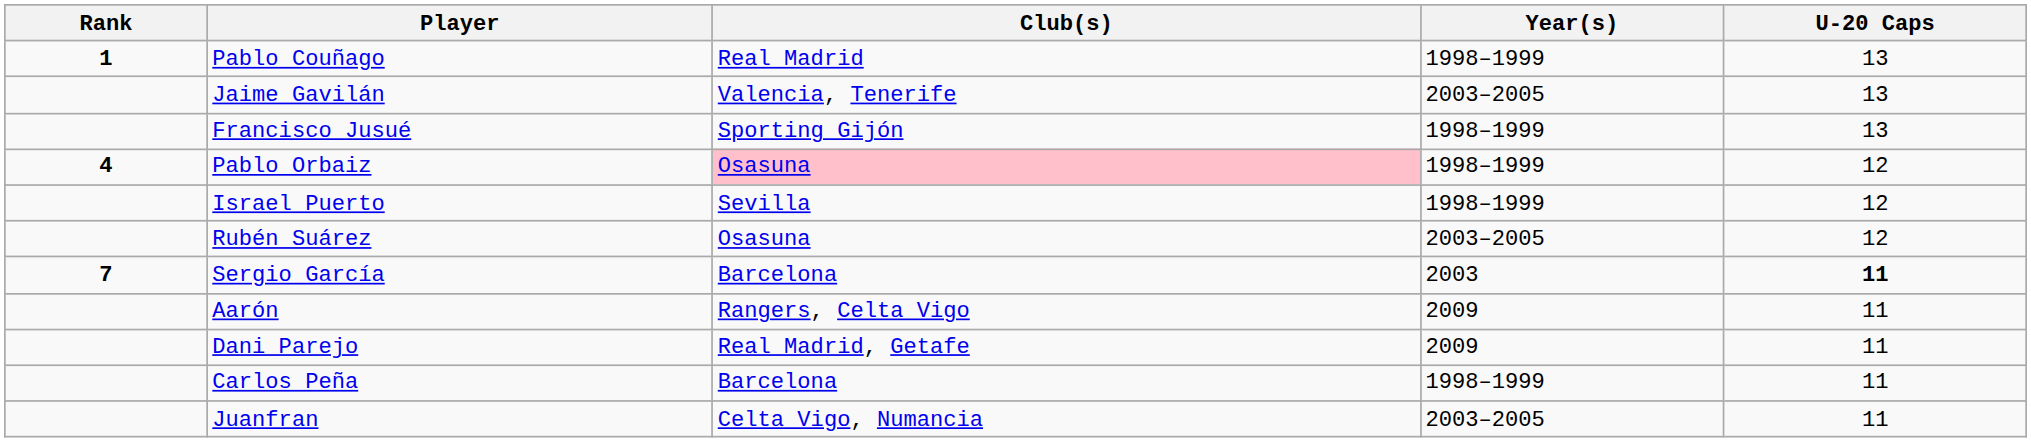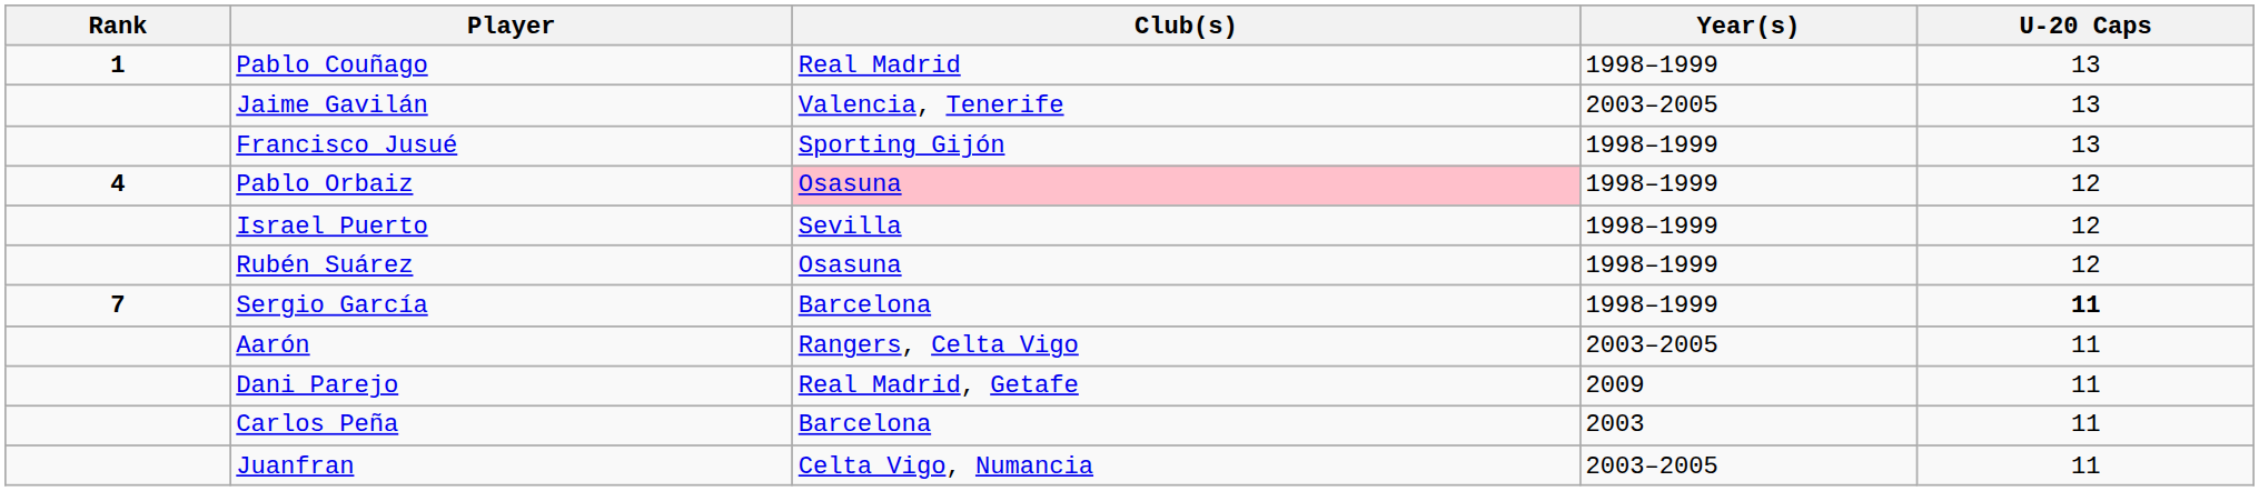 <table class="wikitable" width=60%>
 <tr>
 <th width = 10%>Rank</th>
 <th width = 25%>Player</th>
 <th width = 35%>Club(s)</th>
 <th width = 15%>Year(s)</th>
 <th width = 15%>U-20 Caps</th>
 </tr>
 <tr>
 <td align=center><strong>1</strong></td>
 <td><a href='#'>Pablo Couñago</a></td>
 <td><a href='#'>Real Madrid</a></td>
 <td>1998–1999</td>
 <td align=center>13</td>
 </tr>
 <tr>
 <td align=center> </td>
 <td><a href='#'>Jaime Gavilán</a></td>
 <td><a href='#'>Valencia</a>, <a href='#'>Tenerife</a></td>
 <td>2003–2005</td>
 <td align=center>13</td>
 </tr>
 <tr>
 <td align=center> </td>
 <td><a href='#'>Francisco Jusué</a></td>
 <td><a href='#'>Sporting Gijón</a></td>
 <td>1998–1999</td>
 <td align=center>13</td>
 </tr>
 <tr>
 <td align=center><strong>4</strong></td>
 <td><a href='#'>Pablo Orbaiz</a></td>
 <td style="background: pink;"><a href='#'>Osasuna</a></td>
 <td>1998–1999</td>
 <td align=center>12</td>
 </tr>
 <tr>
 <td align=center> </td>
 <td><a href='#'>Israel Puerto</a></td>
 <td><a href='#'>Sevilla</a></td>
 <td>1998–1999</td>
 <td align=center>12</td>
 </tr>
 <tr>
 <td align=center> </td>
 <td><a href='#'>Rubén Suárez</a></td>
 <td><a href='#'>Osasuna</a></td>
-<td>2003–2005</td>
+<td>1998–1999</td>
 <td align=center>12</td>
 </tr>
 <tr>
 <td align=center><strong>7</strong></td>
 <td><a href='#'>Sergio García</a></td>
 <td><a href='#'>Barcelona</a></td>
-<td>2003</td>
+<td>1998–1999</td>
 <td align=center><strong>11</strong></td>
 </tr>
 <tr>
 <td align=center> </td>
 <td><a href='#'>Aarón</a></td>
 <td><a href='#'>Rangers</a>, <a href='#'>Celta Vigo</a></td>
-<td>2009</td>
+<td>2003–2005</td>
 <td align=center>11</td>
 </tr>
 <tr>
 <td align=center> </td>
 <td><a href='#'>Dani Parejo</a></td>
 <td><a href='#'>Real Madrid</a>, <a href='#'>Getafe</a></td>
 <td>2009</td>
 <td align=center>11</td>
 </tr>
 <tr>
 <td align=center> </td>
 <td><a href='#'>Carlos Peña</a></td>
 <td><a href='#'>Barcelona</a></td>
-<td>1998–1999</td>
+<td>2003</td>
 <td align=center>11</td>
 </tr>
 <tr>
 <td align=center> </td>
 <td><a href='#'>Juanfran</a></td>
 <td><a href='#'>Celta Vigo</a>, <a href='#'>Numancia</a></td>
 <td>2003–2005</td>
 <td align=center>11</td>
 </tr>
 </table>
